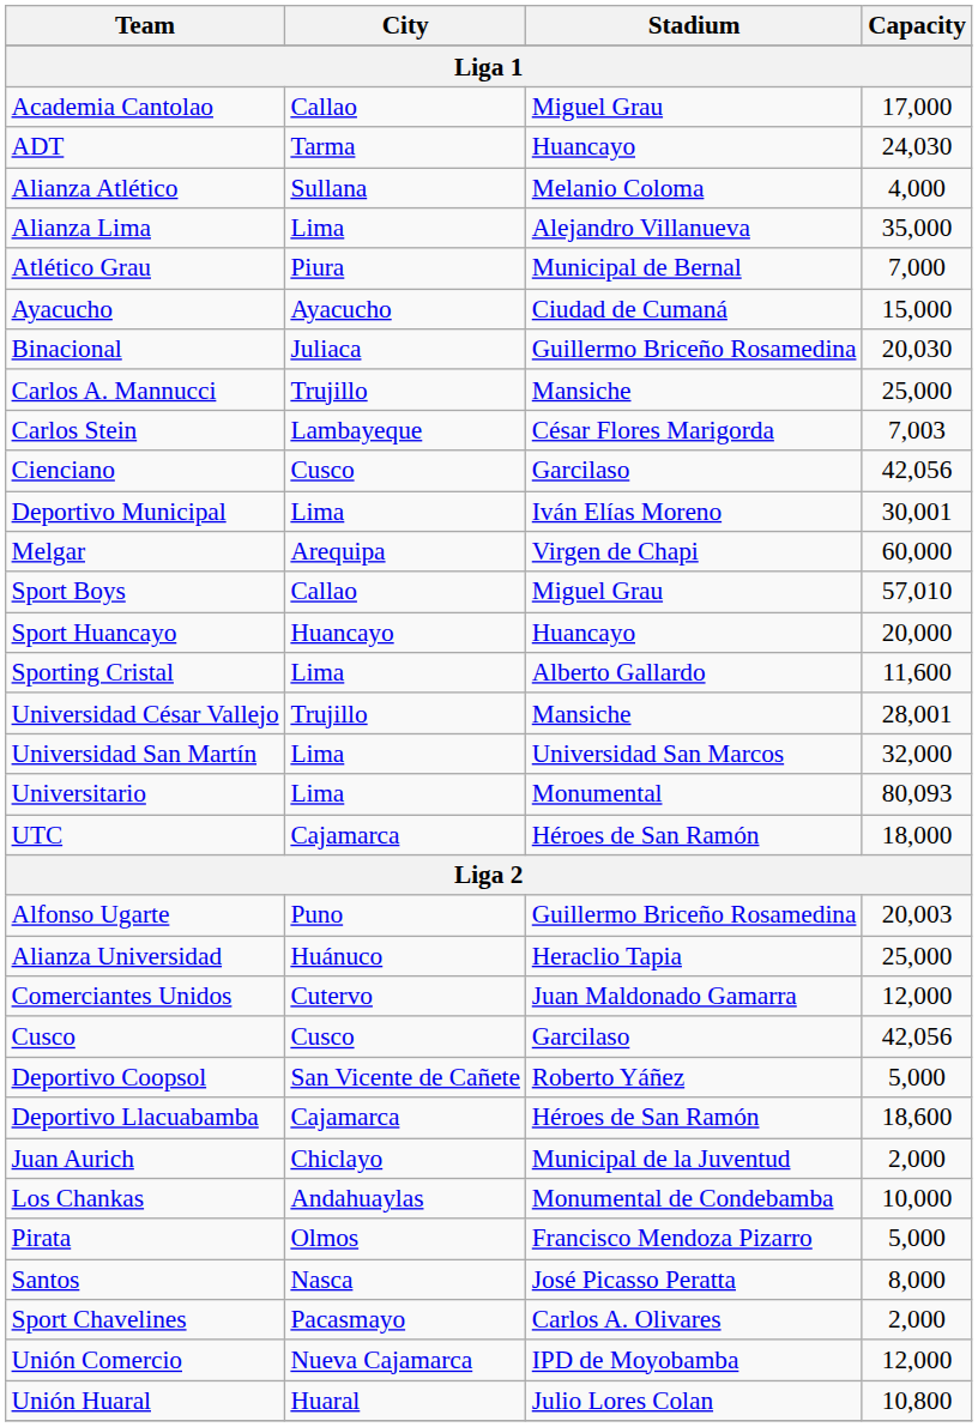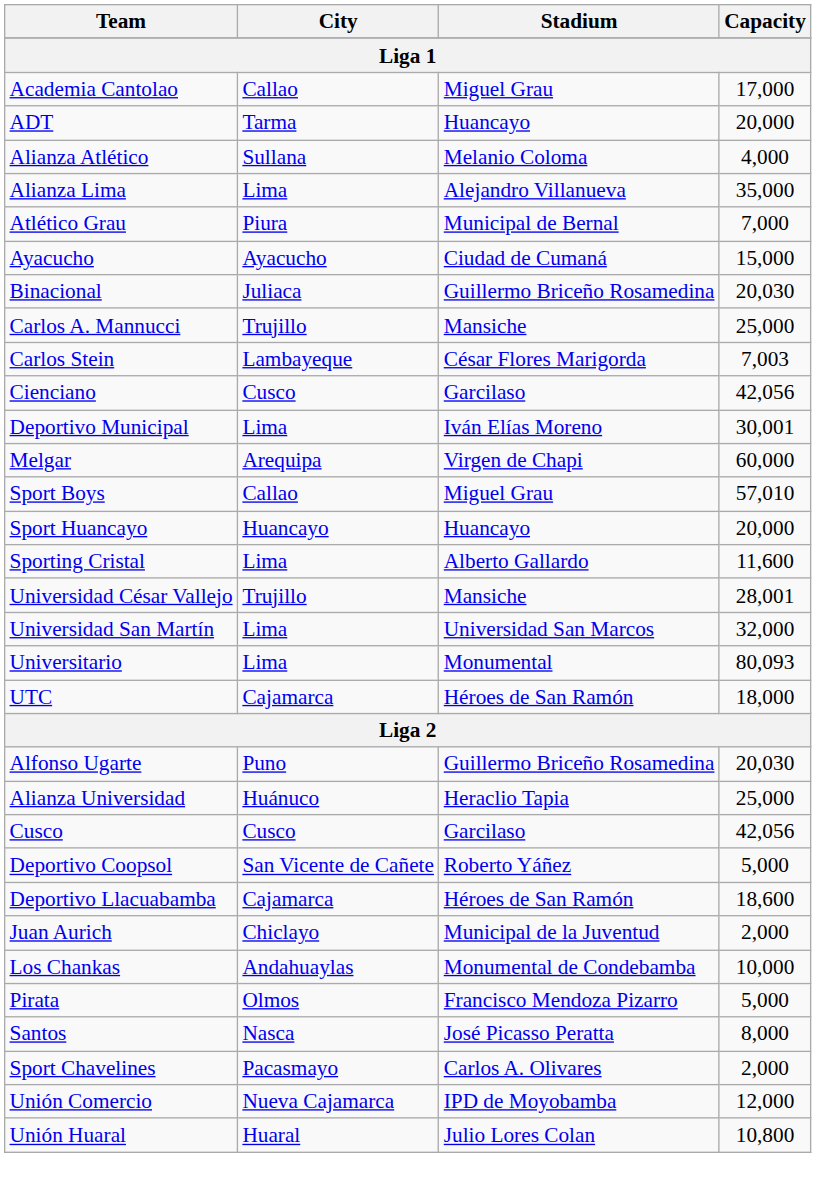 <table class="wikitable sortable">
 <tr>
 <th>Team</th>
 <th>City</th>
 <th>Stadium</th>
 <th>Capacity</th>
 </tr>
 <tr>
 </tr>
 <tr>
 <th colspan=4>Liga 1</th>
 </tr>
 <tr>
 <td><a href='#'>Academia Cantolao</a></td>
 <td><a href='#'>Callao</a></td>
 <td><a href='#'>Miguel Grau</a></td>
 <td align="center">17,000</td>
 </tr>
 <tr>
 <td><a href='#'>ADT</a></td>
 <td><a href='#'>Tarma</a></td>
 <td><a href='#'>Huancayo</a></td>
-<td align="center">24,030</td>
+<td align="center">20,000</td>
 </tr>
 <tr>
 <td><a href='#'>Alianza Atlético</a></td>
 <td><a href='#'>Sullana</a></td>
 <td><a href='#'>Melanio Coloma</a></td>
 <td align="center">4,000</td>
 </tr>
 <tr>
 <td><a href='#'>Alianza Lima</a></td>
 <td><a href='#'>Lima</a></td>
 <td><a href='#'>Alejandro Villanueva</a></td>
 <td align="center">35,000</td>
 </tr>
 <tr>
 <td><a href='#'>Atlético Grau</a></td>
 <td><a href='#'>Piura</a></td>
 <td><a href='#'>Municipal de Bernal</a></td>
 <td align="center">7,000</td>
 </tr>
 <tr>
 <td><a href='#'>Ayacucho</a></td>
 <td><a href='#'>Ayacucho</a></td>
 <td><a href='#'>Ciudad de Cumaná</a></td>
 <td align="center">15,000</td>
 </tr>
 <tr>
 <td><a href='#'>Binacional</a></td>
 <td><a href='#'>Juliaca</a></td>
 <td><a href='#'>Guillermo Briceño Rosamedina</a></td>
 <td align="center">20,030</td>
 </tr>
 <tr>
 <td><a href='#'>Carlos A. Mannucci</a></td>
 <td><a href='#'>Trujillo</a></td>
 <td><a href='#'>Mansiche</a></td>
 <td align="center">25,000</td>
 </tr>
 <tr>
 <td><a href='#'>Carlos Stein</a></td>
 <td><a href='#'>Lambayeque</a></td>
 <td><a href='#'>César Flores Marigorda</a></td>
 <td align="center">7,003</td>
 </tr>
 <tr>
 <td><a href='#'>Cienciano</a></td>
 <td><a href='#'>Cusco</a></td>
 <td><a href='#'>Garcilaso</a></td>
 <td align="center">42,056</td>
 </tr>
 <tr>
 <td><a href='#'>Deportivo Municipal</a></td>
 <td><a href='#'>Lima</a></td>
 <td><a href='#'>Iván Elías Moreno</a></td>
 <td align="center">30,001</td>
 </tr>
 <tr>
 <td><a href='#'>Melgar</a></td>
 <td><a href='#'>Arequipa</a></td>
 <td><a href='#'>Virgen de Chapi</a></td>
 <td align="center">60,000</td>
 </tr>
 <tr>
 <td><a href='#'>Sport Boys</a></td>
 <td><a href='#'>Callao</a></td>
 <td><a href='#'>Miguel Grau</a></td>
 <td align="center">57,010</td>
 </tr>
 <tr>
 <td><a href='#'>Sport Huancayo</a></td>
 <td><a href='#'>Huancayo</a></td>
 <td><a href='#'>Huancayo</a></td>
 <td align="center">20,000</td>
 </tr>
 <tr>
 <td><a href='#'>Sporting Cristal</a></td>
 <td><a href='#'>Lima</a></td>
 <td><a href='#'>Alberto Gallardo</a></td>
 <td align="center">11,600</td>
 </tr>
 <tr>
 <td><a href='#'>Universidad César Vallejo</a></td>
 <td><a href='#'>Trujillo</a></td>
 <td><a href='#'>Mansiche</a></td>
 <td align="center">28,001</td>
 </tr>
 <tr>
 <td><a href='#'>Universidad San Martín</a></td>
 <td><a href='#'>Lima</a></td>
 <td><a href='#'>Universidad San Marcos</a></td>
 <td align="center">32,000</td>
 </tr>
 <tr>
 <td><a href='#'>Universitario</a></td>
 <td><a href='#'>Lima</a></td>
 <td><a href='#'>Monumental</a></td>
 <td align="center">80,093</td>
 </tr>
 <tr>
 <td><a href='#'>UTC</a></td>
 <td><a href='#'>Cajamarca</a></td>
 <td><a href='#'>Héroes de San Ramón</a></td>
 <td align="center">18,000</td>
 </tr>
 <tr>
 <th colspan=4>Liga 2</th>
 </tr>
 <tr>
 <td><a href='#'>Alfonso Ugarte</a></td>
 <td><a href='#'>Puno</a></td>
 <td><a href='#'>Guillermo Briceño Rosamedina</a></td>
-<td align="center">20,003</td>
+<td align="center">20,030</td>
 </tr>
 <tr>
 <td><a href='#'>Alianza Universidad</a></td>
 <td><a href='#'>Huánuco</a></td>
 <td><a href='#'>Heraclio Tapia</a></td>
 <td align="center">25,000</td>
-</tr>
-<tr>
-<td><a href='#'>Comerciantes Unidos</a></td>
-<td><a href='#'>Cutervo</a></td>
-<td><a href='#'>Juan Maldonado Gamarra</a></td>
-<td align="center">12,000</td>
 </tr>
 <tr>
 <td><a href='#'>Cusco</a></td>
 <td><a href='#'>Cusco</a></td>
 <td><a href='#'>Garcilaso</a></td>
 <td align="center">42,056</td>
 </tr>
 <tr>
 <td><a href='#'>Deportivo Coopsol</a></td>
 <td><a href='#'>San Vicente de Cañete</a></td>
 <td><a href='#'>Roberto Yáñez</a></td>
 <td align="center">5,000</td>
 </tr>
 <tr>
 <td><a href='#'>Deportivo Llacuabamba</a></td>
 <td><a href='#'>Cajamarca</a></td>
 <td><a href='#'>Héroes de San Ramón</a></td>
 <td align="center">18,600</td>
 </tr>
 <tr>
 <td><a href='#'>Juan Aurich</a></td>
 <td><a href='#'>Chiclayo</a></td>
 <td><a href='#'>Municipal de la Juventud</a></td>
 <td align="center">2,000</td>
 </tr>
 <tr>
 <td><a href='#'>Los Chankas</a></td>
 <td><a href='#'>Andahuaylas</a></td>
 <td><a href='#'>Monumental de Condebamba</a></td>
 <td align="center">10,000</td>
 </tr>
 <tr>
 <td><a href='#'>Pirata</a></td>
 <td><a href='#'>Olmos</a></td>
 <td><a href='#'>Francisco Mendoza Pizarro</a></td>
 <td align="center">5,000</td>
 </tr>
 <tr>
 <td><a href='#'>Santos</a></td>
 <td><a href='#'>Nasca</a></td>
 <td><a href='#'>José Picasso Peratta</a></td>
 <td align="center">8,000</td>
 </tr>
 <tr>
 <td><a href='#'>Sport Chavelines</a></td>
 <td><a href='#'>Pacasmayo</a></td>
 <td><a href='#'>Carlos A. Olivares</a></td>
 <td align="center">2,000</td>
 </tr>
 <tr>
 <td><a href='#'>Unión Comercio</a></td>
 <td><a href='#'>Nueva Cajamarca</a></td>
 <td><a href='#'>IPD de Moyobamba</a></td>
 <td align="center">12,000</td>
 </tr>
 <tr>
 <td><a href='#'>Unión Huaral</a></td>
 <td><a href='#'>Huaral</a></td>
 <td><a href='#'>Julio Lores Colan</a></td>
 <td align="center">10,800</td>
 </tr>
 <tr>
 </tr>
 </table>
